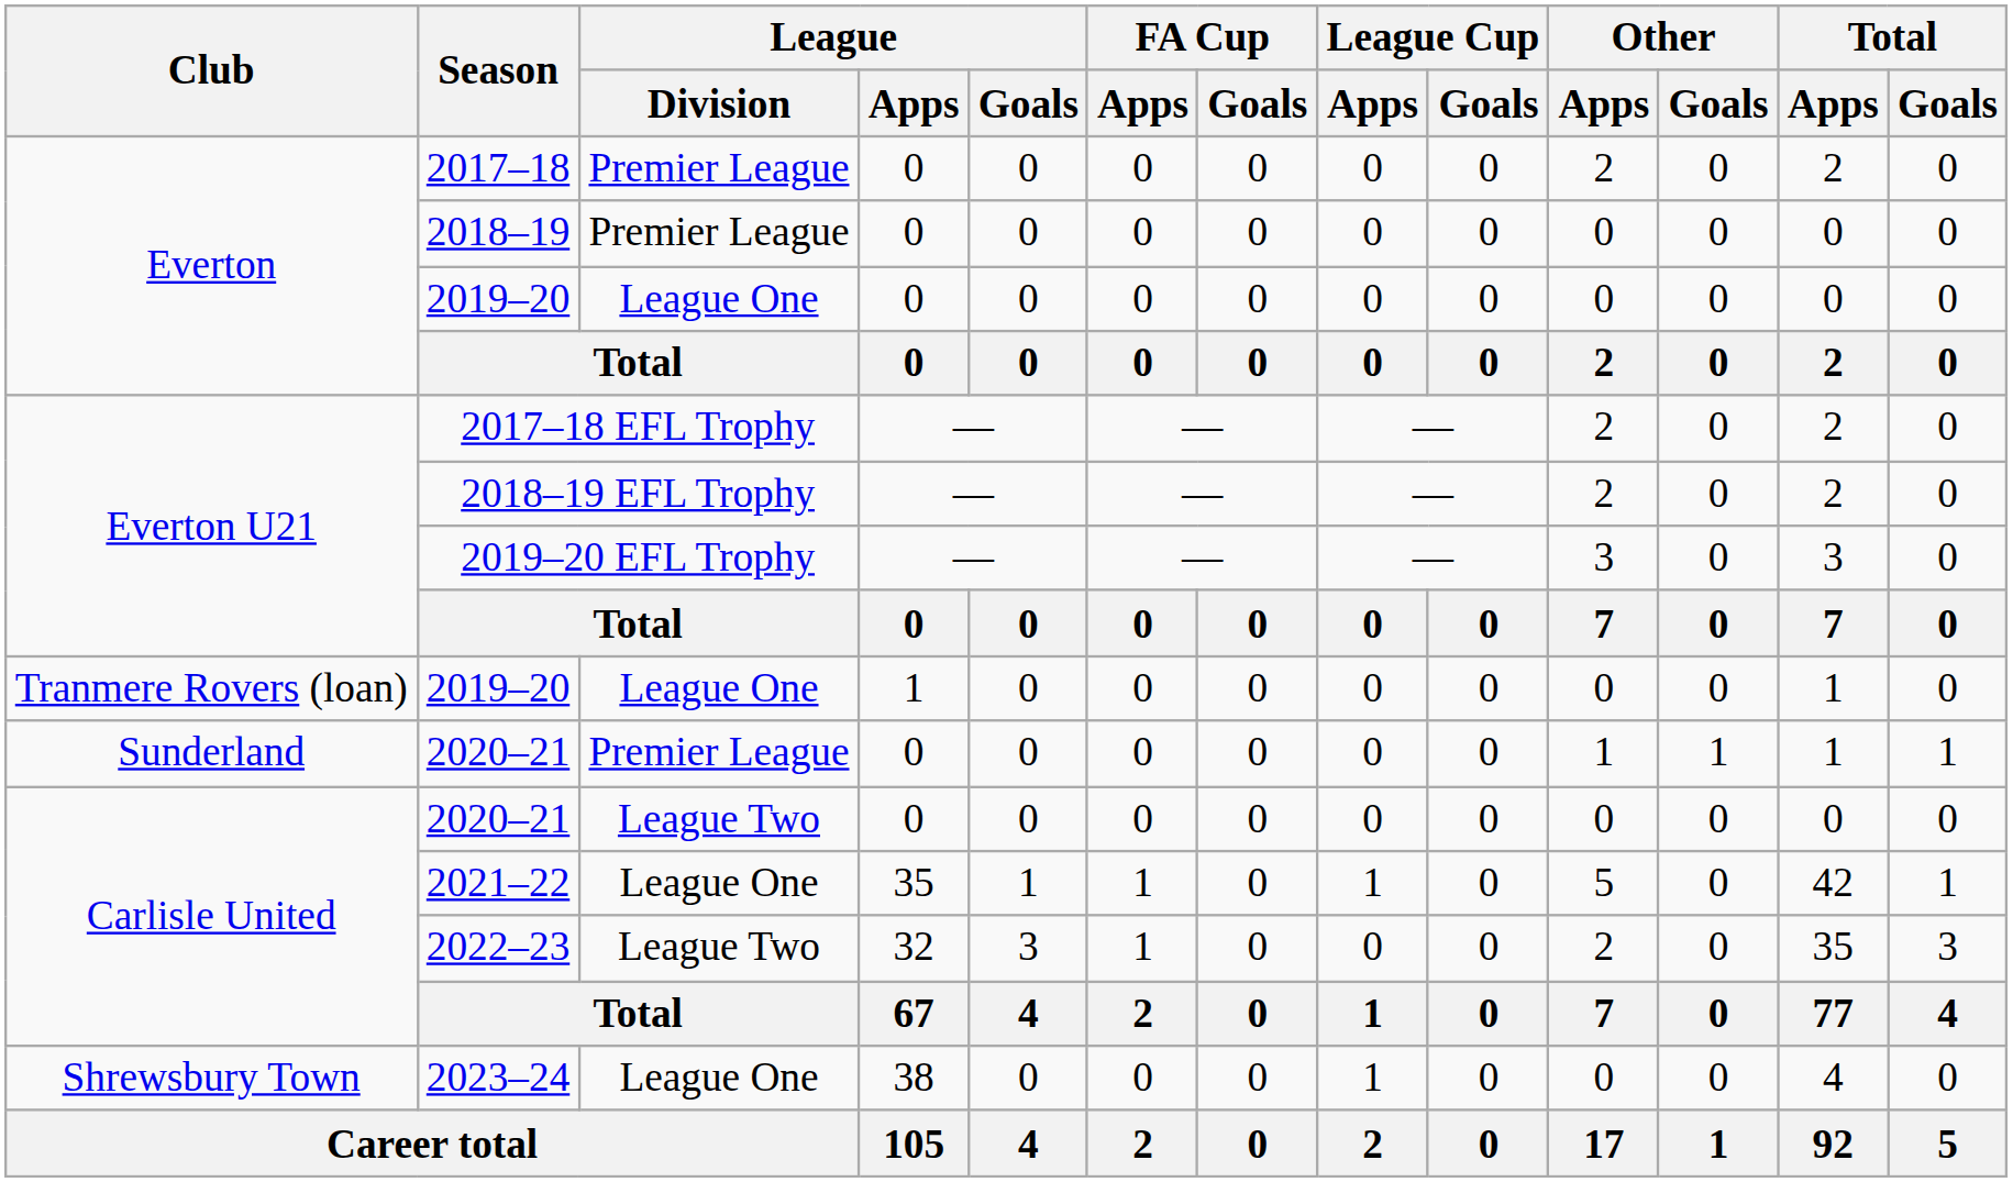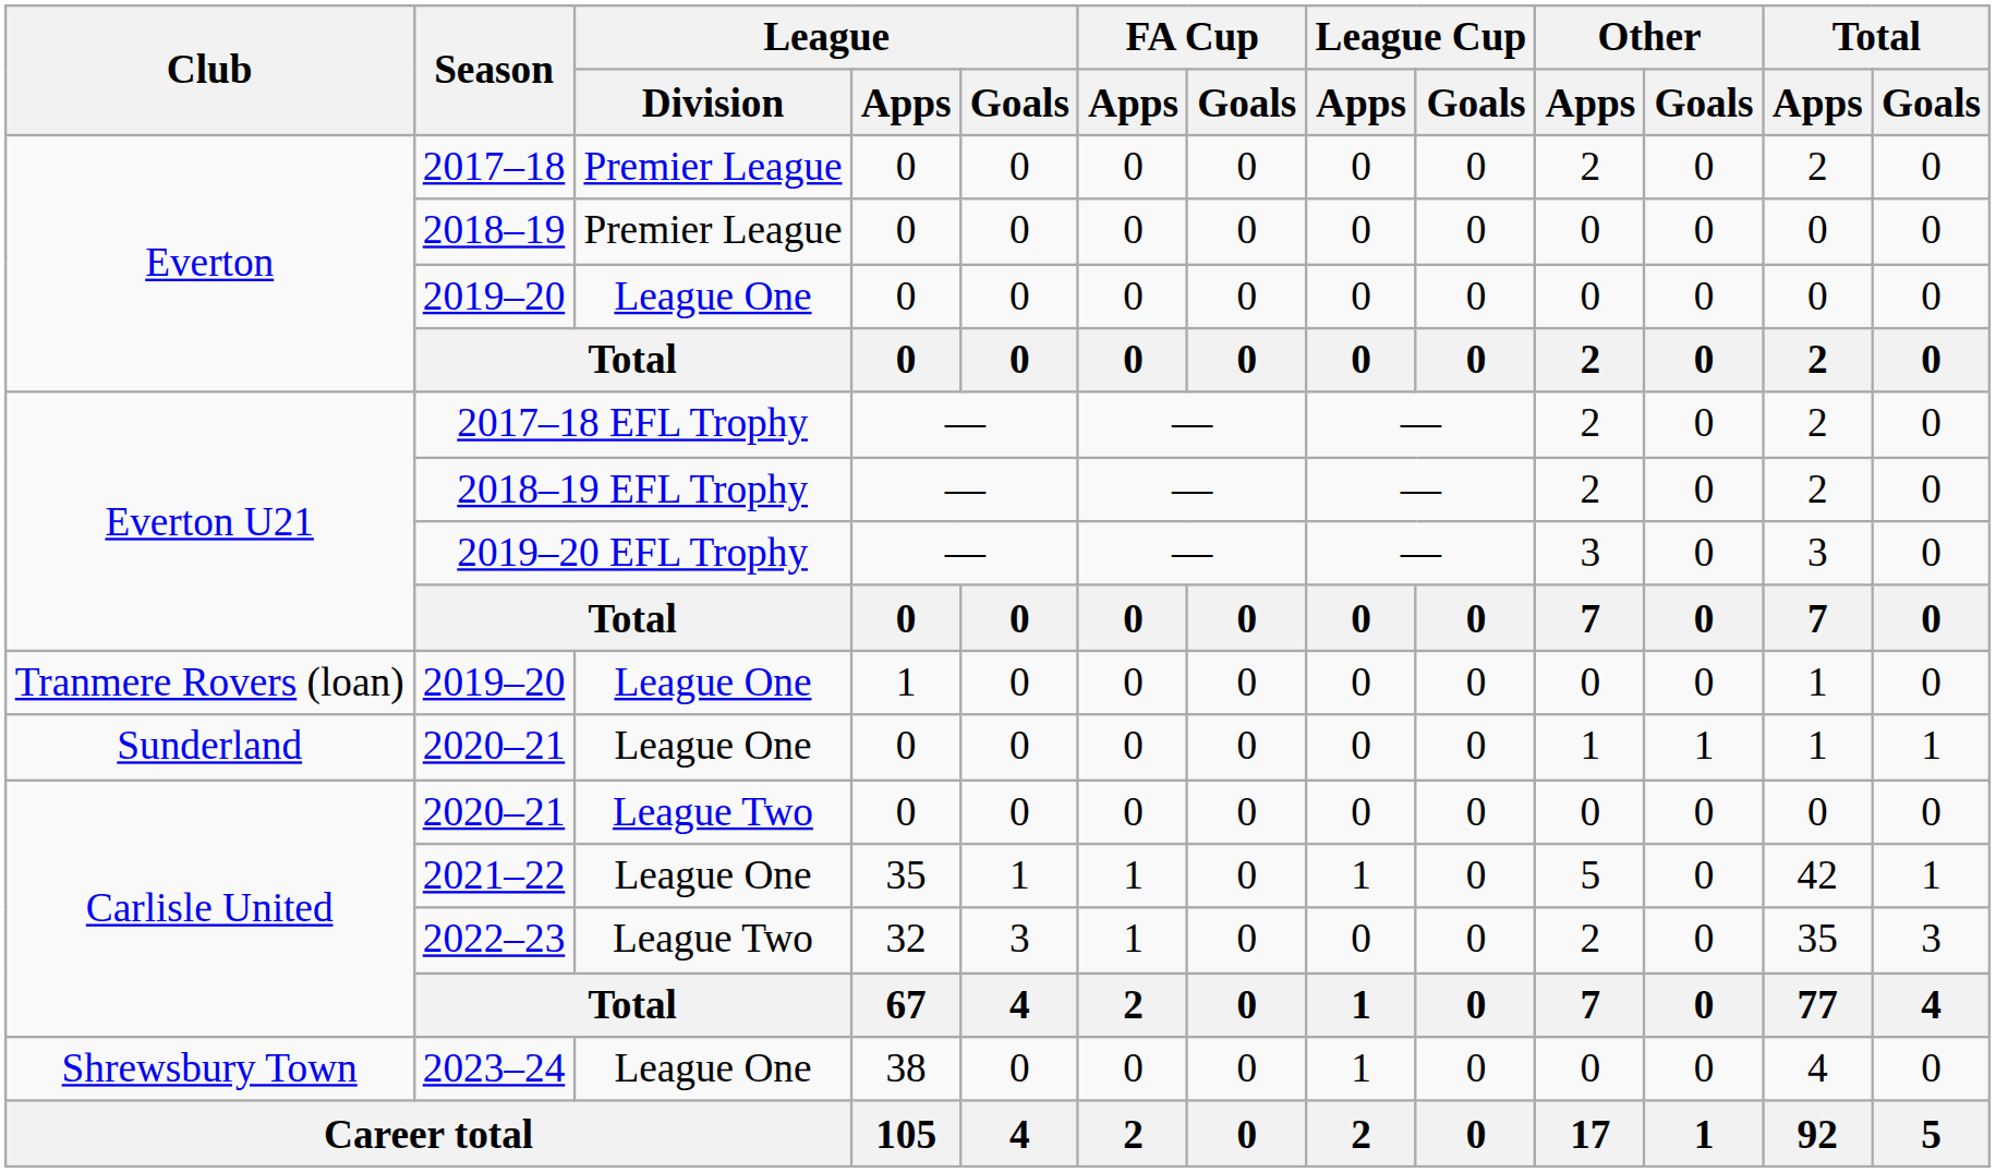 <table class="wikitable" style="text-align:center">
 <tr>
 <th rowspan="2">Club</th>
 <th rowspan="2">Season</th>
 <th colspan="3">League</th>
 <th colspan="2">FA Cup</th>
 <th colspan="2">League Cup</th>
 <th colspan="2">Other</th>
 <th colspan="2">Total</th>
 </tr>
 <tr>
 <th>Division</th>
 <th>Apps</th>
 <th>Goals</th>
 <th>Apps</th>
 <th>Goals</th>
 <th>Apps</th>
 <th>Goals</th>
 <th>Apps</th>
 <th>Goals</th>
 <th>Apps</th>
 <th>Goals</th>
 </tr>
 <tr>
 <td rowspan=4><a href='#'>Everton</a></td>
 <td><a href='#'>2017–18</a></td>
 <td><a href='#'>Premier League</a></td>
 <td>0</td>
 <td>0</td>
 <td>0</td>
 <td>0</td>
 <td>0</td>
 <td>0</td>
 <td>2</td>
 <td>0</td>
 <td>2</td>
 <td>0</td>
 </tr>
 <tr>
 <td><a href='#'>2018–19</a></td>
 <td>Premier League</td>
 <td>0</td>
 <td>0</td>
 <td>0</td>
 <td>0</td>
 <td>0</td>
 <td>0</td>
 <td>0</td>
 <td>0</td>
 <td>0</td>
 <td>0</td>
 </tr>
 <tr>
 <td><a href='#'>2019–20</a></td>
 <td><a href='#'>League One</a></td>
 <td>0</td>
 <td>0</td>
 <td>0</td>
 <td>0</td>
 <td>0</td>
 <td>0</td>
 <td>0</td>
 <td>0</td>
 <td>0</td>
 <td>0</td>
 </tr>
 <tr>
 <th colspan=2>Total</th>
 <th>0</th>
 <th>0</th>
 <th>0</th>
 <th>0</th>
 <th>0</th>
 <th>0</th>
 <th>2</th>
 <th>0</th>
 <th>2</th>
 <th>0</th>
 </tr>
 <tr>
 <td rowspan=4><a href='#'>Everton U21</a></td>
 <td colspan="2"><a href='#'>2017–18 EFL Trophy</a></td>
 <td colspan="2">—</td>
 <td colspan="2">—</td>
 <td colspan="2">—</td>
 <td>2</td>
 <td>0</td>
 <td>2</td>
 <td>0</td>
 </tr>
 <tr>
 <td colspan="2"><a href='#'>2018–19 EFL Trophy</a></td>
 <td colspan="2">—</td>
 <td colspan="2">—</td>
 <td colspan="2">—</td>
 <td>2</td>
 <td>0</td>
 <td>2</td>
 <td>0</td>
 </tr>
 <tr>
 <td colspan="2"><a href='#'>2019–20 EFL Trophy</a></td>
 <td colspan="2">—</td>
 <td colspan="2">—</td>
 <td colspan="2">—</td>
 <td>3</td>
 <td>0</td>
 <td>3</td>
 <td>0</td>
 </tr>
 <tr>
 <th colspan=2>Total</th>
 <th>0</th>
 <th>0</th>
 <th>0</th>
 <th>0</th>
 <th>0</th>
 <th>0</th>
 <th>7</th>
 <th>0</th>
 <th>7</th>
 <th>0</th>
 </tr>
 <tr>
 <td><a href='#'>Tranmere Rovers</a> (loan)</td>
 <td><a href='#'>2019–20</a></td>
 <td><a href='#'>League One</a></td>
 <td>1</td>
 <td>0</td>
 <td>0</td>
 <td>0</td>
 <td>0</td>
 <td>0</td>
 <td>0</td>
 <td>0</td>
 <td>1</td>
 <td>0</td>
 </tr>
 <tr>
 <td><a href='#'>Sunderland</a></td>
 <td><a href='#'>2020–21</a></td>
-<td><a href='#'>Premier League</a></td>
+<td>League One</td>
 <td>0</td>
 <td>0</td>
 <td>0</td>
 <td>0</td>
 <td>0</td>
 <td>0</td>
 <td>1</td>
 <td>1</td>
 <td>1</td>
 <td>1</td>
 </tr>
 <tr>
 <td rowspan=4><a href='#'>Carlisle United</a></td>
 <td><a href='#'>2020–21</a></td>
 <td><a href='#'>League Two</a></td>
 <td>0</td>
 <td>0</td>
 <td>0</td>
 <td>0</td>
 <td>0</td>
 <td>0</td>
 <td>0</td>
 <td>0</td>
 <td>0</td>
 <td>0</td>
 </tr>
 <tr>
 <td><a href='#'>2021–22</a></td>
 <td>League One</td>
 <td>35</td>
 <td>1</td>
 <td>1</td>
 <td>0</td>
 <td>1</td>
 <td>0</td>
 <td>5</td>
 <td>0</td>
 <td>42</td>
 <td>1</td>
 </tr>
 <tr>
 <td><a href='#'>2022–23</a></td>
 <td>League Two</td>
 <td>32</td>
 <td>3</td>
 <td>1</td>
 <td>0</td>
 <td>0</td>
 <td>0</td>
 <td>2</td>
 <td>0</td>
 <td>35</td>
 <td>3</td>
 </tr>
 <tr>
 <th colspan=2>Total</th>
 <th>67</th>
 <th>4</th>
 <th>2</th>
 <th>0</th>
 <th>1</th>
 <th>0</th>
 <th>7</th>
 <th>0</th>
 <th>77</th>
 <th>4</th>
 </tr>
 <tr>
 <td><a href='#'>Shrewsbury Town</a></td>
 <td><a href='#'>2023–24</a></td>
 <td>League One</td>
 <td>38</td>
 <td>0</td>
 <td>0</td>
 <td>0</td>
 <td>1</td>
 <td>0</td>
 <td>0</td>
 <td>0</td>
 <td>4</td>
 <td>0</td>
 </tr>
 <tr>
 <th colspan="3">Career total</th>
 <th>105</th>
 <th>4</th>
 <th>2</th>
 <th>0</th>
 <th>2</th>
 <th>0</th>
 <th>17</th>
 <th>1</th>
 <th>92</th>
 <th>5</th>
 </tr>
 </table>
